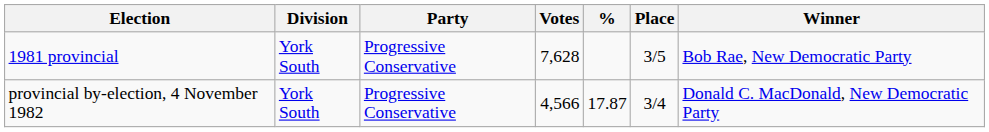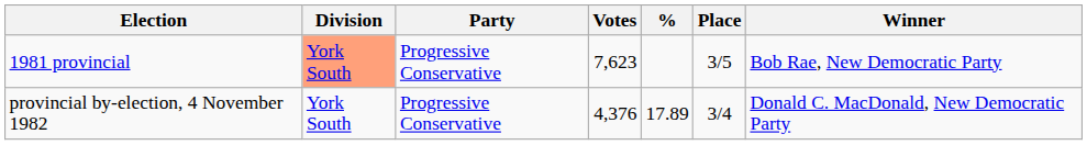 <table class="wikitable" width="900">
 <tr>
 <th align="left">Election</th>
 <th align="left">Division</th>
 <th align="left">Party</th>
 <th align="right">Votes</th>
 <th align="right">%</th>
 <th align="center">Place</th>
 <th align="center">Winner</th>
 </tr>
 <tr>
 <td align="left"><a href='#'>1981 provincial</a></td>
-<td align="left"><a href='#'>York South</a></td>
+<td align="left" style="background: lightsalmon;"><a href='#'>York South</a></td>
 <td align="left"><a href='#'>Progressive Conservative</a></td>
-<td align="right">7,628</td>
+<td align="right">7,623</td>
 <td align="right"></td>
 <td align="center">3/5</td>
 <td align="left"><a href='#'>Bob Rae</a>, <a href='#'>New Democratic Party</a></td>
 </tr>
 <tr>
 <td align="left">provincial by-election, 4 November 1982</td>
 <td align="left"><a href='#'>York South</a></td>
 <td align="left"><a href='#'>Progressive Conservative</a></td>
-<td align="right">4,566</td>
-<td align="right">17.87</td>
+<td align="right">4,376</td>
+<td align="right">17.89</td>
 <td align="center">3/4</td>
 <td align="left"><a href='#'>Donald C. MacDonald</a>, <a href='#'>New Democratic Party</a></td>
 </tr>
 </table>
